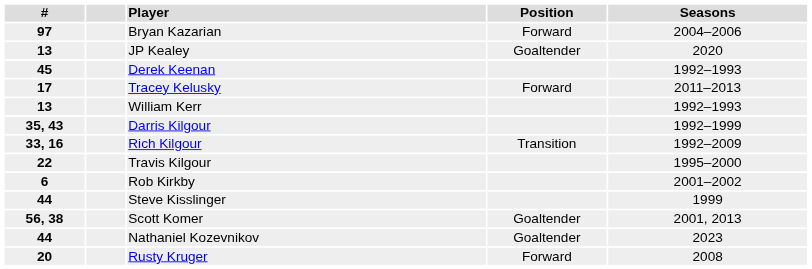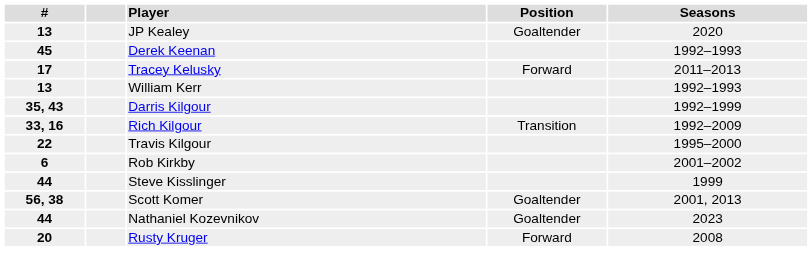 <table width=75%>
 <tr bgcolor="#dddddd">
 <th width=10%>#</th>
 <th width=5%></th>
 <td align=left!!width=10%><strong>Player</strong></td>
 <th width=15%>Position</th>
 <th width=25%>Seasons</th>
-</tr>
-<tr bgcolor="#eeeeee">
-<td align=center><strong>97</strong></td>
-<td align=center></td>
-<td>Bryan Kazarian</td>
-<td align=center>Forward</td>
-<td align=center>2004–2006</td>
 </tr>
 <tr bgcolor="#eeeeee">
 <td align=center><strong>13</strong></td>
 <td align=center></td>
 <td>JP Kealey</td>
 <td align=center>Goaltender</td>
 <td align=center>2020</td>
 </tr>
 <tr bgcolor="#eeeeee">
 <td align=center><strong>45</strong></td>
 <td align=center></td>
 <td><a href='#'>Derek Keenan</a></td>
 <td align=center></td>
 <td align=center>1992–1993</td>
 </tr>
 <tr bgcolor="#eeeeee">
 <td align=center><strong>17</strong></td>
 <td align=center></td>
 <td><a href='#'>Tracey Kelusky</a></td>
 <td align=center>Forward</td>
 <td align=center>2011–2013</td>
 </tr>
 <tr bgcolor="#eeeeee">
 <td align=center><strong>13</strong></td>
 <td align=center></td>
 <td>William Kerr</td>
 <td align=center></td>
 <td align=center>1992–1993</td>
 </tr>
 <tr bgcolor="#eeeeee">
 <td align=center><strong>35, 43</strong></td>
 <td align=center></td>
 <td><a href='#'>Darris Kilgour</a></td>
 <td align=center></td>
 <td align=center>1992–1999</td>
 </tr>
 <tr bgcolor="#eeeeee">
 <td align=center><strong>33, 16</strong></td>
 <td align=center></td>
 <td><a href='#'>Rich Kilgour</a></td>
 <td align=center>Transition</td>
 <td align=center>1992–2009</td>
 </tr>
 <tr bgcolor="#eeeeee">
 <td align=center><strong>22</strong></td>
 <td align=center></td>
 <td>Travis Kilgour</td>
 <td align=center></td>
 <td align=center>1995–2000</td>
 </tr>
 <tr bgcolor="#eeeeee">
 <td align=center><strong>6</strong></td>
 <td align=center></td>
 <td>Rob Kirkby</td>
 <td align=center></td>
 <td align=center>2001–2002</td>
 </tr>
 <tr bgcolor="#eeeeee">
 <td align=center><strong>44</strong></td>
 <td align=center></td>
 <td>Steve Kisslinger</td>
 <td align=center></td>
 <td align=center>1999</td>
 </tr>
 <tr bgcolor="#eeeeee">
 <td align=center><strong>56, 38</strong></td>
 <td align=center></td>
 <td>Scott Komer</td>
 <td align=center>Goaltender</td>
 <td align=center>2001, 2013</td>
 </tr>
 <tr bgcolor="#eeeeee">
 <td align=center><strong>44</strong></td>
 <td align=center></td>
 <td>Nathaniel Kozevnikov</td>
 <td align=center>Goaltender</td>
 <td align=center>2023</td>
 </tr>
 <tr bgcolor="#eeeeee">
 <td align=center><strong>20</strong></td>
 <td align=center></td>
 <td><a href='#'>Rusty Kruger</a></td>
 <td align=center>Forward</td>
 <td align=center>2008</td>
 </tr>
 </table>
